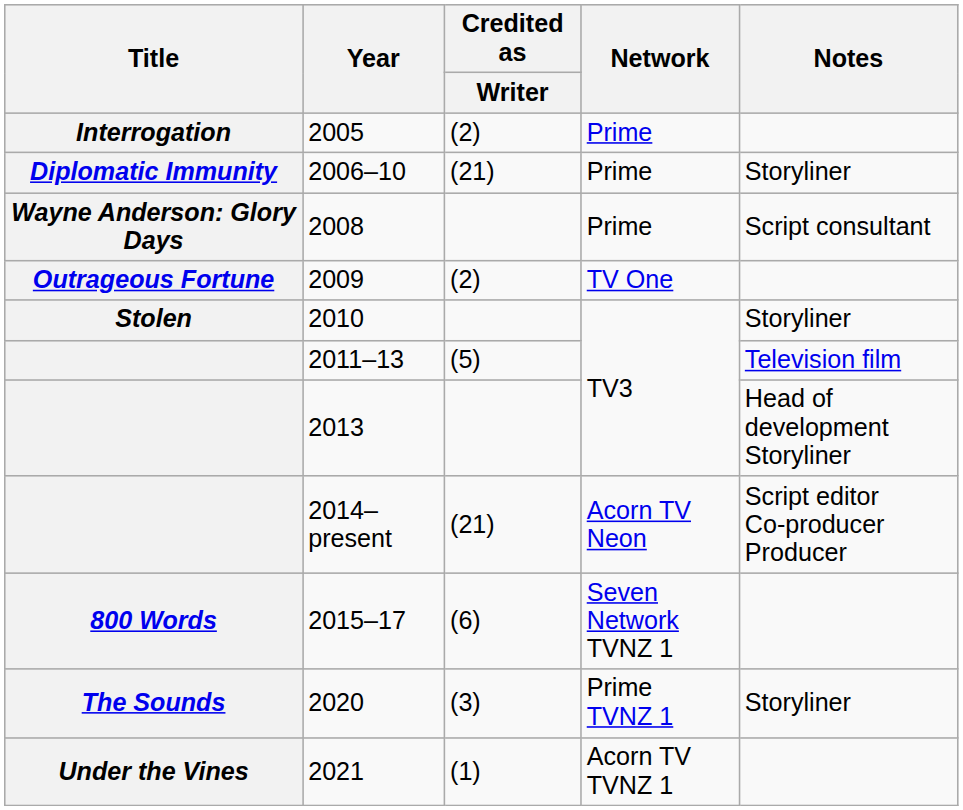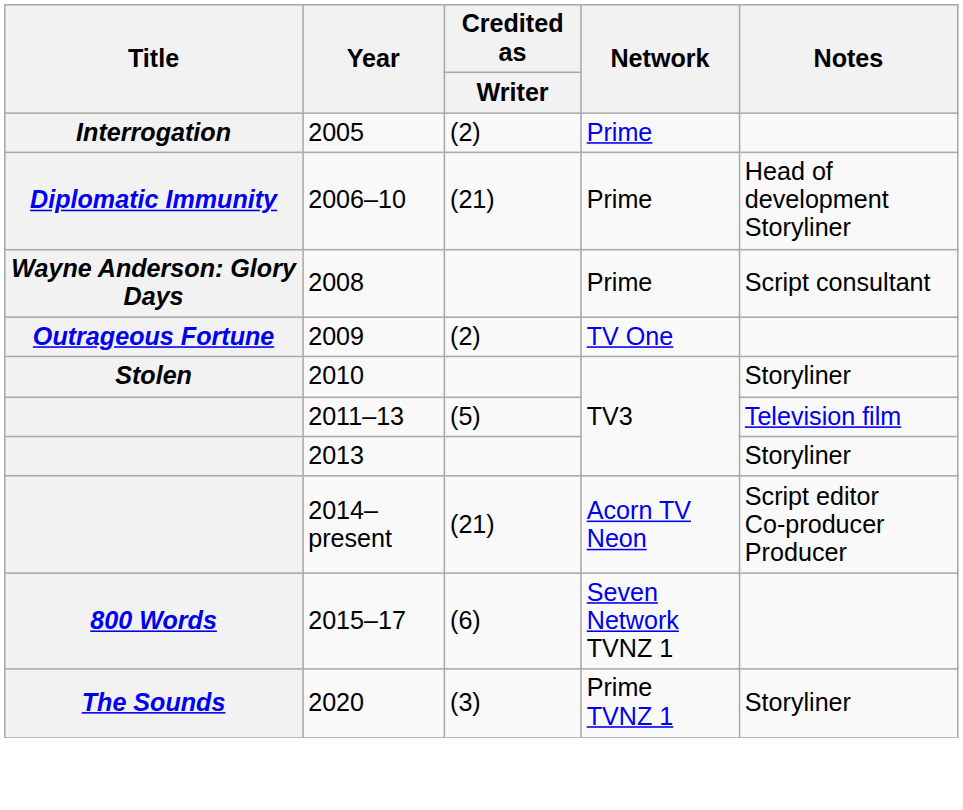 <table class="wikitable plainrowheaders sortable">
 <tr>
 <th rowspan="2" scope="col">Title</th>
 <th rowspan="2" scope="col">Year</th>
 <th colspan="1" scope="col">Credited as</th>
 <th rowspan="2" scope="col">Network</th>
 <th rowspan="2" scope="col" class="unsortable">Notes</th>
 </tr>
 <tr>
 <th>Writer</th>
 </tr>
 <tr>
 <th scope=row><em>Interrogation</em></th>
 <td>2005</td>
 <td> (2)</td>
 <td><a href='#'>Prime</a></td>
 <td></td>
 </tr>
 <tr>
 <th scope=row><em><a href='#'>Diplomatic Immunity</a></em></th>
 <td>2006–10</td>
 <td> (21)</td>
 <td>Prime</td>
-<td>Storyliner </td>
+<td>Head of development <br>Storyliner </td>
 </tr>
 <tr>
 <th scope=row><em>Wayne Anderson: Glory Days</em></th>
 <td>2008</td>
 <td></td>
 <td>Prime</td>
 <td>Script consultant</td>
 </tr>
 <tr>
 <th scope=row><em><a href='#'>Outrageous Fortune</a></em></th>
 <td>2009</td>
 <td> (2)</td>
 <td><a href='#'>TV One</a></td>
 <td></td>
 </tr>
 <tr>
 <th scope=row><em>Stolen</em></th>
 <td>2010</td>
 <td></td>
 <td rowspan="3">TV3</td>
 <td>Storyliner </td>
 </tr>
 <tr>
 <th scope=row><em></em></th>
 <td>2011–13</td>
 <td> (5)</td>
 <td><a href='#'>Television film</a></td>
 </tr>
 <tr>
 <th scope=row><em></em></th>
 <td>2013</td>
 <td></td>
-<td>Head of development <br>Storyliner </td>
+<td>Storyliner </td>
 </tr>
 <tr>
 <th scope=row><em></em></th>
 <td>2014–present</td>
 <td> (21)</td>
 <td><a href='#'>Acorn TV</a><br><a href='#'>Neon</a></td>
 <td>Script editor <br>Co-producer <br>Producer </td>
 </tr>
 <tr>
 <th scope=row><em><a href='#'>800 Words</a></em></th>
 <td>2015–17</td>
 <td> (6)</td>
 <td><a href='#'>Seven Network</a><br>TVNZ 1</td>
 <td></td>
 </tr>
 <tr>
 <th scope=row><em><a href='#'>The Sounds</a></em></th>
 <td>2020</td>
 <td> (3)</td>
 <td>Prime<br><a href='#'>TVNZ 1</a></td>
 <td>Storyliner</td>
 </tr>
-<tr>
-<th scope=row><em>Under the Vines</em></th>
-<td>2021</td>
-<td> (1)</td>
-<td>Acorn TV<br>TVNZ 1</td>
-<td></td>
-</tr>
 </table>
